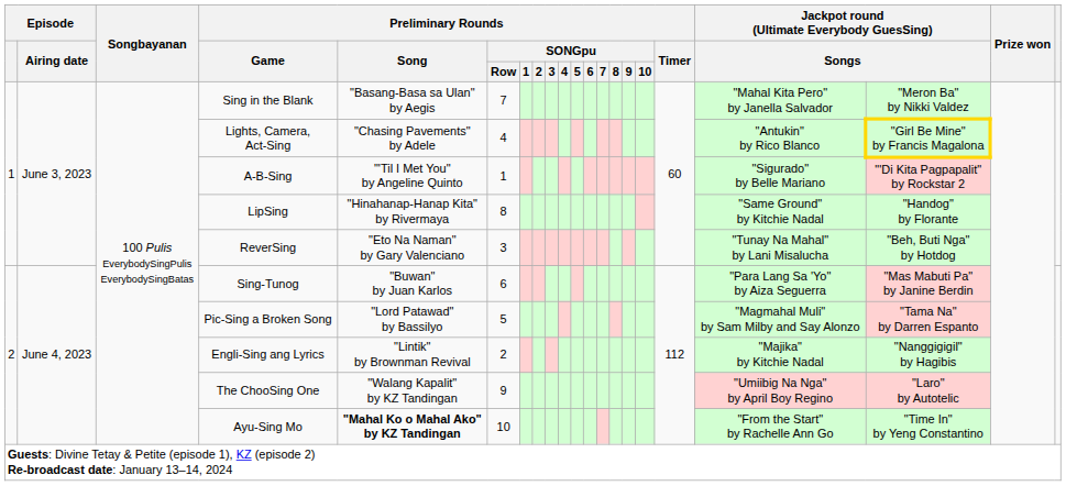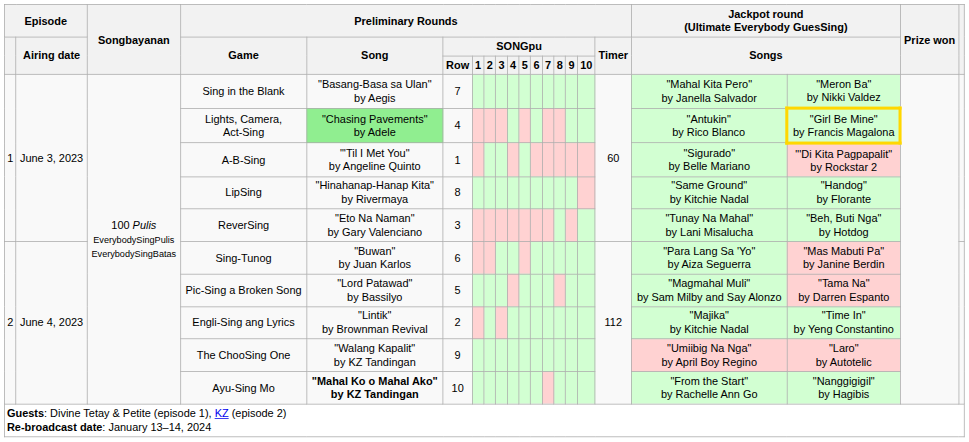 <table class="wikitable" style="text-align:center; font-size:90%; line-height:18px;" width="100%">
 <tr>
 <th colspan="2">Episode</th>
 <th rowspan="3">Songbayanan</th>
 <th colspan="14">Preliminary Rounds</th>
 <th colspan="2">Jackpot round<br><strong>(Ultimate Everybody GuesSing)</strong></th>
 <th rowspan="3">Prize won</th>
 <th rowspan="3"></th>
 </tr>
 <tr>
 <th rowspan="2"></th>
 <th rowspan="2">Airing date</th>
 <th rowspan="2">Game</th>
 <th rowspan="2">Song</th>
 <th colspan="11">SONGpu</th>
 <th rowspan="2">Timer</th>
 <th colspan="2" rowspan="2">Songs</th>
 </tr>
 <tr>
 <th>Row</th>
 <th>1</th>
 <th>2</th>
 <th>3</th>
 <th>4</th>
 <th>5</th>
 <th>6</th>
 <th>7</th>
 <th>8</th>
 <th>9</th>
 <th>10</th>
 </tr>
 <tr>
 <td rowspan="5">1</td>
 <td rowspan="5">June 3, 2023</td>
 <td rowspan="10">100 <em>Pulis</em><br><small>EverybodySingPulis<br>EverybodySingBatas</small></td>
 <td>Sing in the Blank</td>
 <td>"Basang-Basa sa Ulan"<br>by Aegis</td>
 <td>7</td>
 <td style="background:#D2FFD2"></td>
 <td style="background:#D2FFD2"></td>
 <td style="background:#D2FFD2"></td>
 <td style="background:#D2FFD2"></td>
 <td style="background:#D2FFD2"></td>
 <td style="background:#D2FFD2"></td>
 <td style="background:#D2FFD2"></td>
 <td style="background:#D2FFD2"></td>
 <td style="background:#D2FFD2"></td>
 <td style="background:#D2FFD2"></td>
 <td rowspan="5">60 </td>
 <td style="background:#D2FFD2">"Mahal Kita Pero"<br>by Janella Salvador</td>
 <td style="background:#D2FFD2">"Meron Ba"<br>by Nikki Valdez</td>
 <td rowspan="10"></td>
 <td rowspan="5"><br></td>
 </tr>
 <tr>
 <td>Lights, Camera,<br>Act-Sing</td>
-<td>"Chasing Pavements"<br>by Adele</td>
+<td style="background: lightgreen;">"Chasing Pavements"<br>by Adele</td>
 <td>4</td>
 <td style="background:#FFD2D2"></td>
 <td style="background:#FFD2D2"></td>
 <td style="background:#FFD2D2"></td>
 <td style="background:#D2FFD2"></td>
 <td style="background:#FFD2D2"></td>
 <td style="background:#D2FFD2"></td>
 <td style="background:#FFD2D2"></td>
 <td style="background:#FFD2D2"></td>
 <td style="background:#D2FFD2"></td>
 <td style="background:#D2FFD2"></td>
 <td style="background:#D2FFD2">"Antukin"<br>by Rico Blanco</td>
 <td style="background: #D2FFD2; border:solid 4px #FFD700;">"Girl Be Mine"<br>by Francis Magalona</td>
 </tr>
 <tr>
 <td>A-B-Sing</td>
 <td>"'Til I Met You"<br>by Angeline Quinto</td>
 <td>1</td>
 <td style="background:#FFD2D2"></td>
 <td style="background:#D2FFD2"></td>
 <td style="background:#D2FFD2"></td>
 <td style="background:#FFD2D2"></td>
 <td style="background:#D2FFD2"></td>
 <td style="background:#FFD2D2"></td>
 <td style="background:#FFD2D2"></td>
 <td style="background:#FFD2D2"></td>
 <td style="background:#FFD2D2"></td>
 <td style="background:#FFD2D2"></td>
 <td style="background:#D2FFD2">"Sigurado"<br>by Belle Mariano</td>
 <td style="background:#FFD2D2">"'Di Kita Pagpapalit"<br>by Rockstar 2</td>
 </tr>
 <tr>
 <td>LipSing</td>
 <td>"Hinahanap-Hanap Kita"<br>by Rivermaya</td>
 <td>8</td>
 <td style="background:#D2FFD2"></td>
 <td style="background:#D2FFD2"></td>
 <td style="background:#D2FFD2"></td>
 <td style="background:#D2FFD2"></td>
 <td style="background:#D2FFD2"></td>
 <td style="background:#D2FFD2"></td>
 <td style="background:#D2FFD2"></td>
 <td style="background:#D2FFD2"></td>
 <td style="background:#D2FFD2"></td>
 <td style="background:#FFD2D2"></td>
 <td style="background:#D2FFD2">"Same Ground"<br>by Kitchie Nadal</td>
 <td style="background:#D2FFD2">"Handog"<br>by Florante</td>
 </tr>
 <tr>
 <td>ReverSing</td>
 <td>"Eto Na Naman"<br>by Gary Valenciano</td>
 <td>3</td>
 <td style="background:#FFD2D2"></td>
 <td style="background:#FFD2D2"></td>
 <td style="background:#FFD2D2"></td>
 <td style="background:#FFD2D2"></td>
 <td style="background:#FFD2D2"></td>
 <td style="background:#FFD2D2"></td>
 <td style="background:#FFD2D2"></td>
 <td style="background:#D2FFD2"></td>
 <td style="background:#FFD2D2"></td>
 <td style="background:#D2FFD2"></td>
 <td style="background:#D2FFD2">"Tunay Na Mahal"<br>by Lani Misalucha</td>
 <td style="background:#D2FFD2">"Beh, Buti Nga"<br>by Hotdog</td>
 </tr>
 <tr>
 <td rowspan="5">2</td>
 <td rowspan="5">June 4, 2023</td>
 <td>Sing-Tunog</td>
 <td>"Buwan"<br>by Juan Karlos</td>
 <td>6</td>
 <td style="background:#FFD2D2"></td>
 <td style="background:#FFD2D2"></td>
 <td style="background:#D2FFD2"></td>
 <td style="background:#D2FFD2"></td>
 <td style="background:#FFD2D2"></td>
 <td style="background:#D2FFD2"></td>
 <td style="background:#D2FFD2"></td>
 <td style="background:#D2FFD2"></td>
 <td style="background:#D2FFD2"></td>
 <td style="background:#D2FFD2"></td>
 <td rowspan="5">112 </td>
 <td style="background:#D2FFD2">"Para Lang Sa 'Yo"<br>by Aiza Seguerra</td>
 <td style="background:#FFD2D2">"Mas Mabuti Pa"<br>by Janine Berdin</td>
 <td rowspan="5"><br></td>
 </tr>
 <tr>
 <td>Pic-Sing a Broken Song</td>
 <td>"Lord Patawad"<br>by Bassilyo</td>
 <td>5</td>
 <td style="background:#D2FFD2"></td>
 <td style="background:#D2FFD2"></td>
 <td style="background:#D2FFD2"></td>
 <td style="background:#FFD2D2"></td>
 <td style="background:#D2FFD2"></td>
 <td style="background:#D2FFD2"></td>
 <td style="background:#D2FFD2"></td>
 <td style="background:#FFD2D2"></td>
 <td style="background:#D2FFD2"></td>
 <td style="background:#D2FFD2"></td>
 <td style="background:#D2FFD2">"Magmahal Muli"<br>by Sam Milby and Say Alonzo</td>
 <td style="background:#FFD2D2">"Tama Na"<br>by Darren Espanto</td>
 </tr>
 <tr>
 <td>Engli-Sing ang Lyrics</td>
 <td>"Lintik"<br>by Brownman Revival</td>
 <td>2</td>
 <td style="background:#FFD2D2"></td>
 <td style="background:#D2FFD2"></td>
 <td style="background:#FFD2D2"></td>
 <td style="background:#D2FFD2"></td>
 <td style="background:#D2FFD2"></td>
 <td style="background:#D2FFD2"></td>
 <td style="background:#D2FFD2"></td>
 <td style="background:#D2FFD2"></td>
 <td style="background:#D2FFD2"></td>
 <td style="background:#D2FFD2"></td>
 <td style="background:#D2FFD2">"Majika"<br>by Kitchie Nadal</td>
-<td style="background:#D2FFD2">"Nanggigigil"<br>by Hagibis</td>
+<td style="background:#D2FFD2">"Time In"<br>by Yeng Constantino</td>
 </tr>
 <tr>
 <td>The ChooSing One</td>
 <td>"Walang Kapalit"<br>by KZ Tandingan</td>
 <td>9</td>
 <td style="background:#D2FFD2"></td>
 <td style="background:#D2FFD2"></td>
 <td style="background:#D2FFD2"></td>
 <td style="background:#D2FFD2"></td>
 <td style="background:#D2FFD2"></td>
 <td style="background:#D2FFD2"></td>
 <td style="background:#D2FFD2"></td>
 <td style="background:#D2FFD2"></td>
 <td style="background:#D2FFD2"></td>
 <td style="background:#D2FFD2"></td>
 <td style="background:#FFD2D2">"Umiibig Na Nga"<br>by April Boy Regino</td>
 <td style="background:#FFD2D2">"Laro"<br>by Autotelic</td>
 </tr>
 <tr>
 <td>Ayu-Sing Mo</td>
 <td><strong>"Mahal Ko o Mahal Ako"<br>by KZ Tandingan</strong></td>
 <td>10</td>
 <td style="background:#D2FFD2"></td>
 <td style="background:#D2FFD2"></td>
 <td style="background:#D2FFD2"></td>
 <td style="background:#D2FFD2"></td>
 <td style="background:#D2FFD2"></td>
 <td style="background:#D2FFD2"></td>
 <td style="background:#FFD2D2"></td>
 <td style="background:#D2FFD2"></td>
 <td style="background:#D2FFD2"></td>
 <td style="background:#D2FFD2"></td>
 <td style="background:#D2FFD2">"From the Start"<br>by Rachelle Ann Go</td>
-<td style="background:#D2FFD2">"Time In"<br>by Yeng Constantino</td>
+<td style="background:#D2FFD2">"Nanggigigil"<br>by Hagibis</td>
 </tr>
 <tr>
 <td colspan="21" style="background:white;" align="left"><strong>Guests</strong>: Divine Tetay & Petite (episode 1), <a href='#'>KZ</a> (episode 2)<br><strong>Re-broadcast date</strong>: January 13–14, 2024</td>
 </tr>
 </table>
